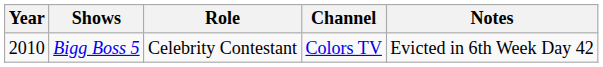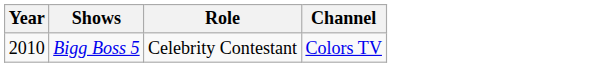 <table class="wikitable">
 <tr>
 <th>Year</th>
 <th>Shows</th>
 <th>Role</th>
 <th>Channel</th>
-<th>Notes</th>
 </tr>
 <tr>
 <td>2010</td>
 <td><em><a href='#'>Bigg Boss 5</a></em></td>
 <td>Celebrity Contestant</td>
 <td><a href='#'>Colors TV</a></td>
-<td>Evicted in 6th Week  Day 42</td>
 </tr>
 </table>
